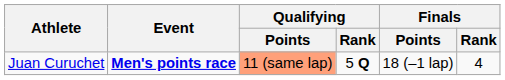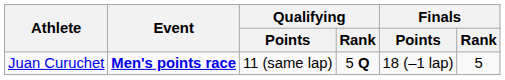 <table class=wikitable style="font-size:90%">
 <tr>
 <th rowspan="2">Athlete</th>
 <th rowspan="2">Event</th>
 <th colspan="2">Qualifying</th>
 <th colspan="2">Finals</th>
 </tr>
 <tr>
 <th>Points</th>
 <th>Rank</th>
 <th>Points</th>
 <th>Rank</th>
 </tr>
 <tr>
 <td><a href='#'>Juan Curuchet</a></td>
 <td><strong><a href='#'>Men's points race</a></strong></td>
-<td align=center style="background: lightsalmon;">11 (same lap)</td>
+<td align=center>11 (same lap)</td>
 <td align=center>5 <strong>Q</strong></td>
 <td align=center>18 (–1 lap)</td>
-<td align=center>4</td>
+<td align=center>5</td>
 </tr>
 </table>
